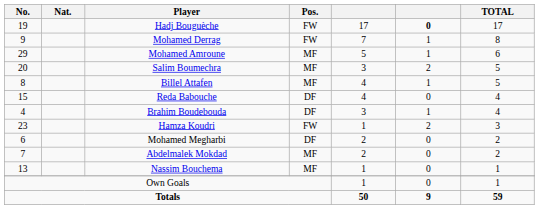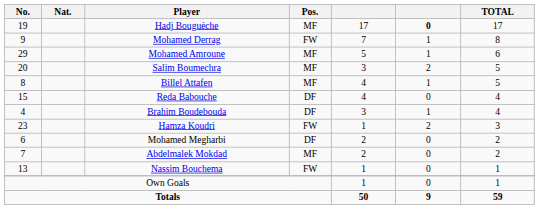 <table class="wikitable sortable alternance"  style="font-size:85%; text-align:center; line-height:14px; width:60%;">
 <tr>
 <th width=10>No.</th>
 <th width=10>Nat.</th>
 <th width=140>Player</th>
 <th width=10>Pos.</th>
 <th width=40></th>
 <th width=40></th>
 <th width=40>TOTAL</th>
 </tr>
 <tr>
 <td>19</td>
 <td></td>
 <td><a href='#'>Hadj Bouguèche</a></td>
-<td>FW</td>
+<td>MF</td>
 <td>17</td>
 <td><strong>0</strong></td>
 <td>17</td>
 </tr>
 <tr>
 <td>9</td>
 <td></td>
 <td><a href='#'>Mohamed Derrag</a></td>
 <td>FW</td>
 <td>7</td>
 <td>1</td>
 <td>8</td>
 </tr>
 <tr>
 <td>29</td>
 <td></td>
 <td><a href='#'>Mohamed Amroune</a></td>
 <td>MF</td>
 <td>5</td>
 <td>1</td>
 <td>6</td>
 </tr>
 <tr>
 <td>20</td>
 <td></td>
 <td><a href='#'>Salim Boumechra</a></td>
 <td>MF</td>
 <td>3</td>
 <td>2</td>
 <td>5</td>
 </tr>
 <tr>
 <td>8</td>
 <td></td>
 <td><a href='#'>Billel Attafen</a></td>
 <td>MF</td>
 <td>4</td>
 <td>1</td>
 <td>5</td>
 </tr>
 <tr>
 <td>15</td>
 <td></td>
 <td><a href='#'>Reda Babouche</a></td>
 <td>DF</td>
 <td>4</td>
 <td>0</td>
 <td>4</td>
 </tr>
 <tr>
 <td>4</td>
 <td></td>
 <td><a href='#'>Brahim Boudebouda</a></td>
 <td>DF</td>
 <td>3</td>
 <td>1</td>
 <td>4</td>
 </tr>
 <tr>
 <td>23</td>
 <td></td>
 <td><a href='#'>Hamza Koudri</a></td>
 <td>FW</td>
 <td>1</td>
 <td>2</td>
 <td>3</td>
 </tr>
 <tr>
 <td>6</td>
 <td></td>
 <td>Mohamed Megharbi</td>
 <td>DF</td>
 <td>2</td>
 <td>0</td>
 <td>2</td>
 </tr>
 <tr>
 <td>7</td>
 <td></td>
 <td><a href='#'>Abdelmalek Mokdad</a></td>
 <td>MF</td>
 <td>2</td>
 <td>0</td>
 <td>2</td>
 </tr>
 <tr>
 <td>13</td>
 <td></td>
 <td><a href='#'>Nassim Bouchema</a></td>
-<td>MF</td>
+<td>FW</td>
 <td>1</td>
 <td>0</td>
 <td>1</td>
 </tr>
 <tr>
 </tr>
 <tr class="sortbottom">
 <td colspan="4">Own Goals</td>
 <td>1</td>
 <td>0</td>
 <td>1</td>
 </tr>
 <tr class="sortbottom">
 <td colspan="4"><strong>Totals</strong></td>
 <td><strong>50</strong></td>
 <td><strong>9</strong></td>
 <td><strong>59</strong></td>
 </tr>
 </table>
